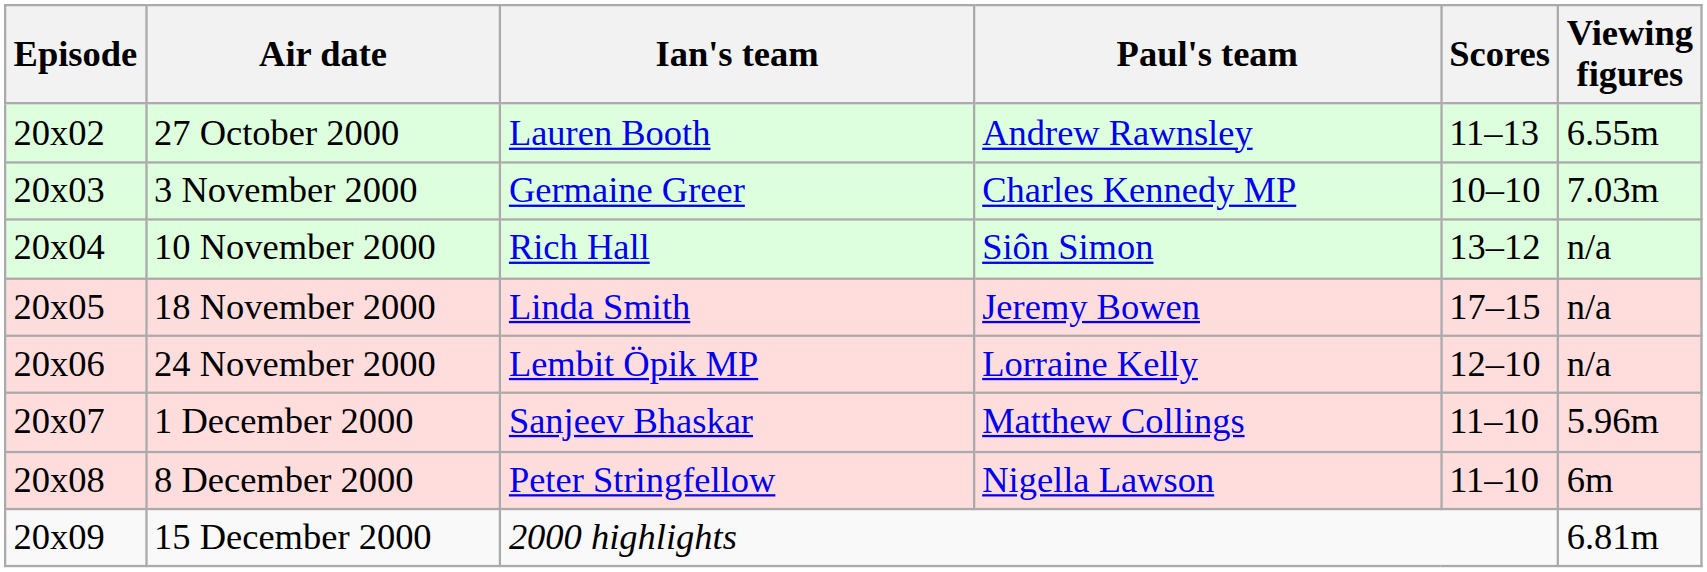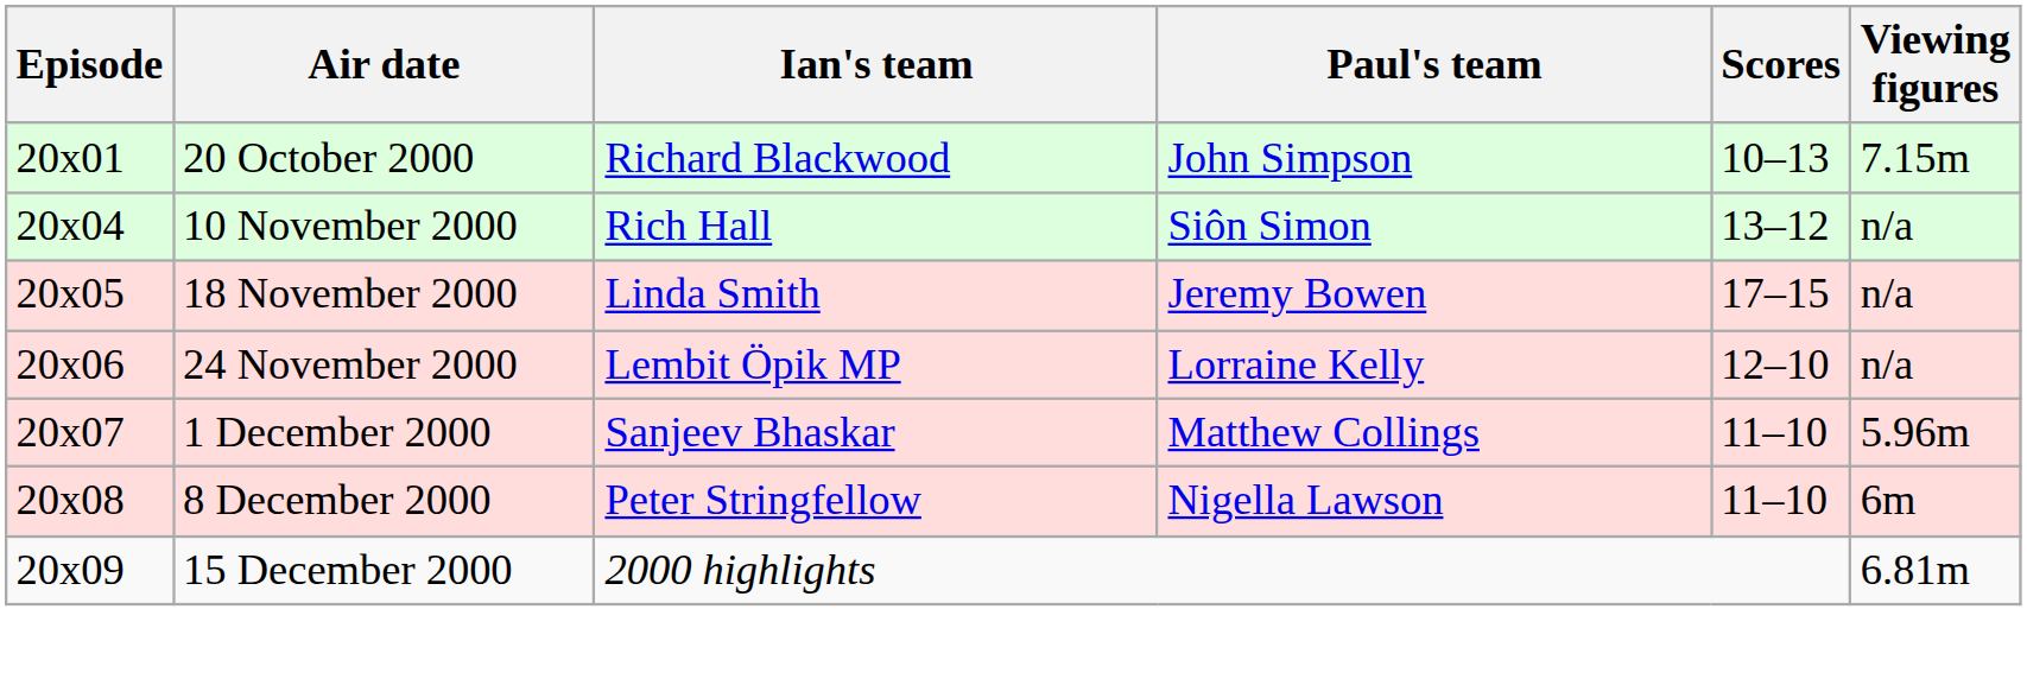 <table class="wikitable" style="width:745px;">
 <tr>
 <th style="width:5%;">Episode</th>
 <th style="width:23%;">Air date</th>
 <th style="width:31%;">Ian's team</th>
 <th style="width:31%;">Paul's team</th>
 <th style="width:6%;">Scores</th>
 <th style="width:120%;">Viewing figures</th>
 </tr>
 <tr style="background:#dfd;">
-<td>20x02</td>
-<td>27 October 2000</td>
-<td><a href='#'>Lauren Booth</a></td>
-<td><a href='#'>Andrew Rawnsley</a></td>
-<td>11–13</td>
-<td>6.55m</td>
-</tr>
-<tr style="background:#dfd;">
-<td>20x03</td>
-<td>3 November 2000</td>
-<td><a href='#'>Germaine Greer</a></td>
-<td><a href='#'>Charles Kennedy MP</a></td>
-<td>10–10</td>
-<td>7.03m</td>
+<td>20x01</td>
+<td>20 October 2000</td>
+<td><a href='#'>Richard Blackwood</a></td>
+<td><a href='#'>John Simpson</a></td>
+<td>10–13</td>
+<td>7.15m</td>
 </tr>
 <tr style="background:#dfd;">
 <td>20x04</td>
 <td>10 November 2000</td>
 <td><a href='#'>Rich Hall</a></td>
 <td><a href='#'>Siôn Simon</a></td>
 <td>13–12</td>
 <td>n/a</td>
 </tr>
 <tr style="background:#fdd;">
 <td>20x05</td>
 <td>18 November 2000</td>
 <td><a href='#'>Linda Smith</a></td>
 <td><a href='#'>Jeremy Bowen</a></td>
 <td>17–15</td>
 <td>n/a</td>
 </tr>
 <tr style="background:#fdd;">
 <td>20x06</td>
 <td>24 November 2000</td>
 <td><a href='#'>Lembit Öpik MP</a></td>
 <td><a href='#'>Lorraine Kelly</a></td>
 <td>12–10</td>
 <td>n/a</td>
 </tr>
 <tr style="background:#fdd;">
 <td>20x07</td>
 <td>1 December 2000</td>
 <td><a href='#'>Sanjeev Bhaskar</a></td>
 <td><a href='#'>Matthew Collings</a></td>
 <td>11–10</td>
 <td>5.96m</td>
 </tr>
 <tr style="background:#fdd;">
 <td>20x08</td>
 <td>8 December 2000</td>
 <td><a href='#'>Peter Stringfellow</a></td>
 <td><a href='#'>Nigella Lawson</a></td>
 <td>11–10</td>
 <td>6m</td>
 </tr>
 <tr>
 <td>20x09</td>
 <td>15 December 2000</td>
 <td colspan="3"><em>2000 highlights</em></td>
 <td>6.81m</td>
 </tr>
 </table>
